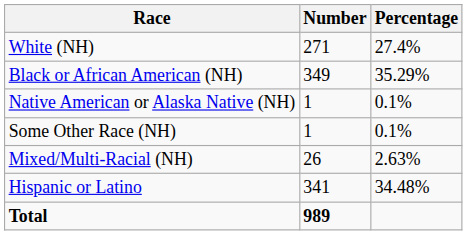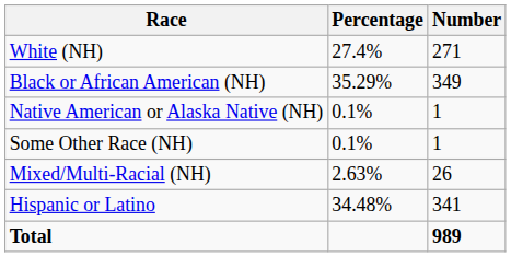 <table class="wikitable">
 <tr>
 <th>Race</th>
+<th>Percentage</th>
 <th>Number</th>
-<th>Percentage</th>
 </tr>
 <tr>
 <td><a href='#'>White</a> (NH)</td>
+<td>27.4%</td>
 <td>271</td>
-<td>27.4%</td>
 </tr>
 <tr>
 <td><a href='#'>Black or African American</a> (NH)</td>
+<td>35.29%</td>
 <td>349</td>
-<td>35.29%</td>
 </tr>
 <tr>
 <td><a href='#'>Native American</a> or <a href='#'>Alaska Native</a> (NH)</td>
+<td>0.1%</td>
 <td>1</td>
-<td>0.1%</td>
 </tr>
 <tr>
 <td>Some Other Race (NH)</td>
+<td>0.1%</td>
 <td>1</td>
-<td>0.1%</td>
 </tr>
 <tr>
 <td><a href='#'>Mixed/Multi-Racial</a> (NH)</td>
+<td>2.63%</td>
 <td>26</td>
-<td>2.63%</td>
 </tr>
 <tr>
 <td><a href='#'>Hispanic or Latino</a></td>
+<td>34.48%</td>
 <td>341</td>
-<td>34.48%</td>
 </tr>
 <tr>
 <td><strong>Total</strong></td>
+<td></td>
 <td><strong>989</strong></td>
-<td></td>
 </tr>
 </table>
